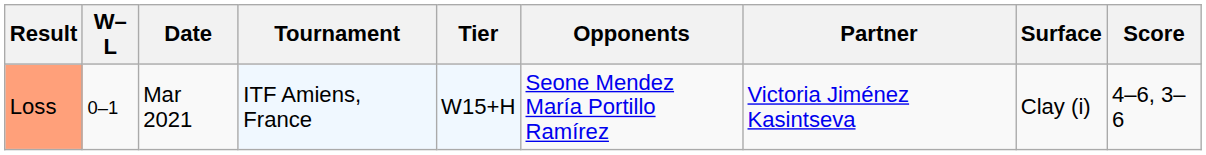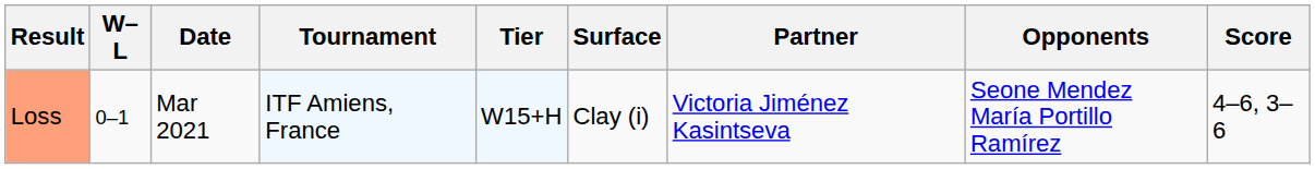 <table class="sortable wikitable">
 <tr>
 <th>Result</th>
 <th class="unsortable">W–L</th>
 <th>Date</th>
 <th>Tournament</th>
 <th>Tier</th>
+<th>Surface</th>
+<th>Partner</th>
 <th>Opponents</th>
-<th>Partner</th>
-<th>Surface</th>
 <th class="unsortable">Score</th>
 </tr>
 <tr>
 <td style="background:#ffa07a;">Loss</td>
 <td><small>0–1</small></td>
 <td>Mar 2021</td>
 <td style="background:#f0f8ff;">ITF Amiens, France</td>
 <td style="background:#f0f8ff;">W15+H</td>
+<td>Clay (i)</td>
+<td> <a href='#'>Victoria Jiménez Kasintseva</a></td>
 <td> <a href='#'>Seone Mendez</a> <br>  <a href='#'>María Portillo Ramírez</a></td>
-<td> <a href='#'>Victoria Jiménez Kasintseva</a></td>
-<td>Clay (i)</td>
 <td>4–6, 3–6</td>
 </tr>
 </table>
